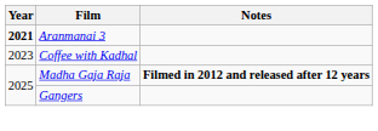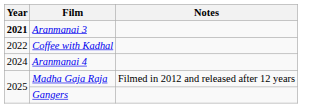 <table class="wikitable sortable">
 <tr>
 <th>Year</th>
 <th>Film</th>
 <th>Notes</th>
 </tr>
 <tr>
 <td><strong>2021</strong></td>
 <td><em><a href='#'>Aranmanai 3</a></em></td>
 <td></td>
 </tr>
 <tr>
-<td>2023</td>
+<td>2022</td>
 <td><em><a href='#'>Coffee with Kadhal</a></em></td>
+<td></td>
+</tr>
+<tr>
+<td>2024</td>
+<td><em><a href='#'>Aranmanai 4</a></em></td>
 <td></td>
 </tr>
 <tr>
 <td rowspan="2">2025</td>
 <td><em><a href='#'>Madha Gaja Raja</a></em></td>
-<td><strong>Filmed in 2012 and released after 12 years</strong></td>
+<td>Filmed in 2012 and released after 12 years</td>
 </tr>
 <tr>
 <td><em><a href='#'>Gangers</a></em></td>
 <td></td>
 </tr>
 </table>
